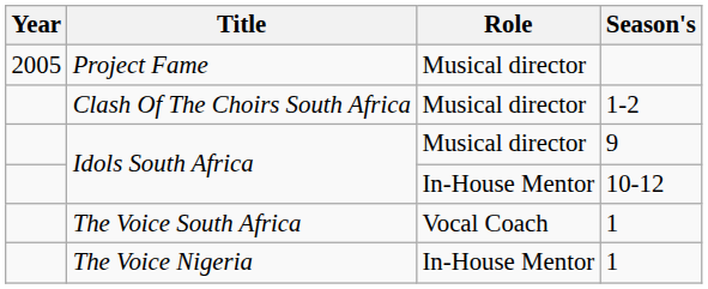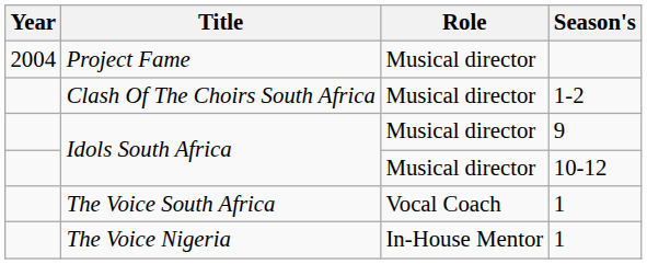 <table class="wikitable">
 <tr>
 <th>Year</th>
 <th>Title</th>
 <th>Role</th>
 <th>Season's</th>
 </tr>
 <tr>
-<td>2005</td>
+<td>2004</td>
 <td><em>Project Fame</em></td>
 <td>Musical director</td>
 <td></td>
 </tr>
 <tr>
 <td></td>
 <td><em>Clash Of The Choirs South Africa</em></td>
 <td>Musical director</td>
 <td>1-2</td>
 </tr>
 <tr>
 <td></td>
 <td rowspan="2"><em>Idols South Africa</em></td>
 <td>Musical director</td>
 <td>9</td>
 </tr>
 <tr>
 <td></td>
-<td>In-House Mentor</td>
+<td>Musical director</td>
 <td>10-12</td>
 </tr>
 <tr>
 <td></td>
 <td><em>The Voice  South Africa</em></td>
 <td>Vocal Coach</td>
 <td>1</td>
 </tr>
 <tr>
 <td></td>
 <td><em>The Voice Nigeria</em></td>
 <td>In-House Mentor</td>
 <td>1</td>
 </tr>
 </table>
